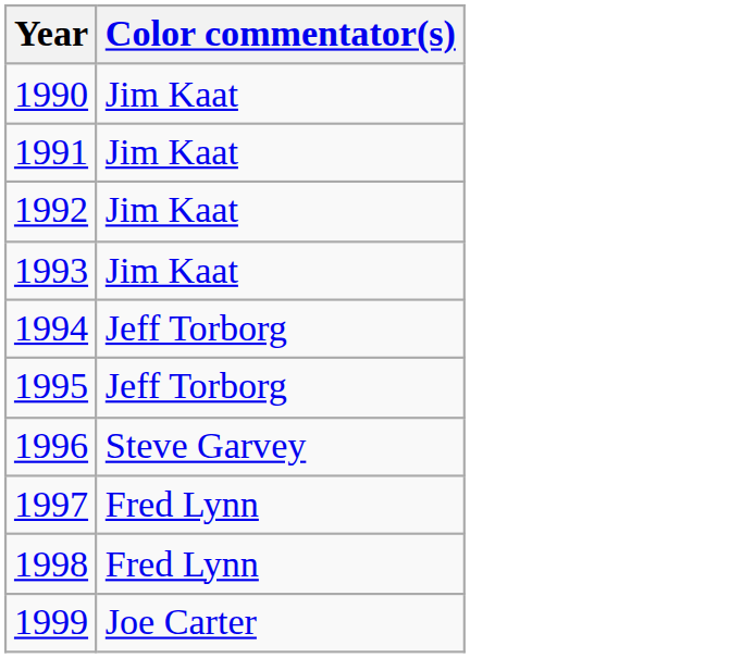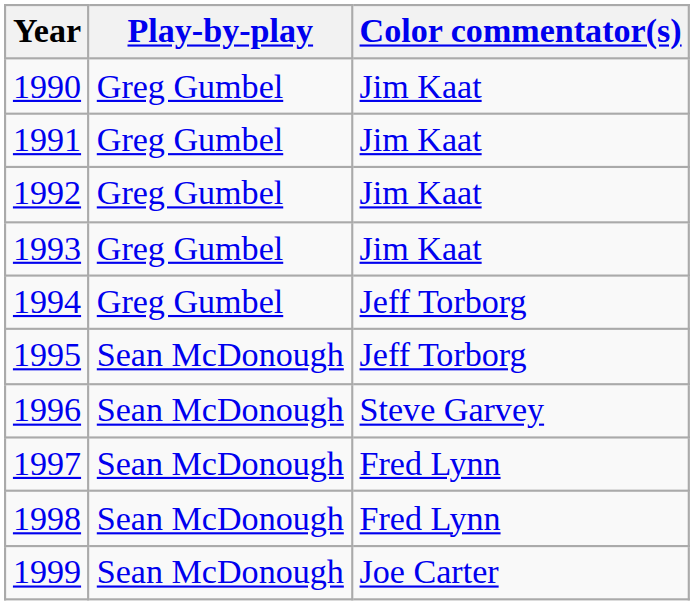 <table class="wikitable">
 <tr>
 <th>Year</th>
+<th><a href='#'>Play-by-play</a></th>
 <th><a href='#'>Color commentator(s)</a></th>
 </tr>
 <tr>
 <td><a href='#'>1990</a></td>
+<td><a href='#'>Greg Gumbel</a></td>
 <td><a href='#'>Jim Kaat</a></td>
 </tr>
 <tr>
 <td><a href='#'>1991</a></td>
+<td><a href='#'>Greg Gumbel</a></td>
 <td><a href='#'>Jim Kaat</a></td>
 </tr>
 <tr>
 <td><a href='#'>1992</a></td>
+<td><a href='#'>Greg Gumbel</a></td>
 <td><a href='#'>Jim Kaat</a></td>
 </tr>
 <tr>
 <td><a href='#'>1993</a></td>
+<td><a href='#'>Greg Gumbel</a></td>
 <td><a href='#'>Jim Kaat</a></td>
 </tr>
 <tr>
 <td><a href='#'>1994</a></td>
+<td><a href='#'>Greg Gumbel</a></td>
 <td><a href='#'>Jeff Torborg</a></td>
 </tr>
 <tr>
 <td><a href='#'>1995</a></td>
+<td><a href='#'>Sean McDonough</a></td>
 <td><a href='#'>Jeff Torborg</a></td>
 </tr>
 <tr>
 <td><a href='#'>1996</a></td>
+<td><a href='#'>Sean McDonough</a></td>
 <td><a href='#'>Steve Garvey</a></td>
 </tr>
 <tr>
 <td><a href='#'>1997</a></td>
+<td><a href='#'>Sean McDonough</a></td>
 <td><a href='#'>Fred Lynn</a></td>
 </tr>
 <tr>
 <td><a href='#'>1998</a></td>
+<td><a href='#'>Sean McDonough</a></td>
 <td><a href='#'>Fred Lynn</a></td>
 </tr>
 <tr>
 <td><a href='#'>1999</a></td>
+<td><a href='#'>Sean McDonough</a></td>
 <td><a href='#'>Joe Carter</a></td>
 </tr>
 </table>
